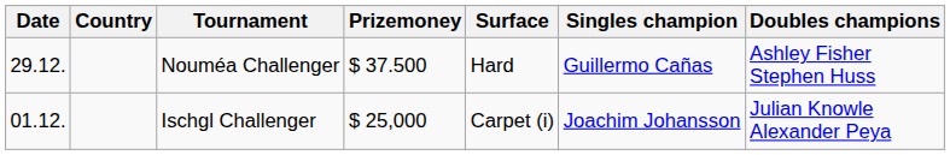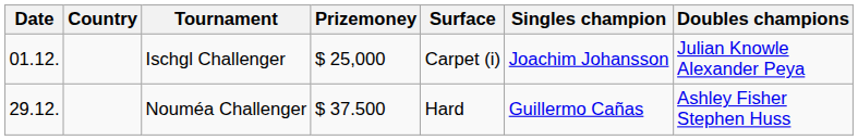 <table class="sortable wikitable" style=font-size:97%>
 <tr>
 <th>Date</th>
 <th>Country</th>
 <th>Tournament</th>
 <th>Prizemoney</th>
 <th>Surface</th>
 <th>Singles champion</th>
 <th>Doubles champions</th>
 </tr>
 <tr>
+<td>01.12.</td>
+<td></td>
+<td>Ischgl Challenger</td>
+<td>$ 25,000</td>
+<td>Carpet (i)</td>
+<td> <a href='#'>Joachim Johansson</a></td>
+<td> <a href='#'>Julian Knowle</a><br> <a href='#'>Alexander Peya</a></td>
+</tr>
+<tr>
 <td>29.12.</td>
 <td></td>
 <td>Nouméa Challenger</td>
 <td>$ 37.500</td>
 <td>Hard</td>
 <td> <a href='#'>Guillermo Cañas</a></td>
 <td> <a href='#'>Ashley Fisher</a> <br> <a href='#'>Stephen Huss</a></td>
 </tr>
-<tr>
-<td>01.12.</td>
-<td></td>
-<td>Ischgl Challenger</td>
-<td>$ 25,000</td>
-<td>Carpet (i)</td>
-<td> <a href='#'>Joachim Johansson</a></td>
-<td> <a href='#'>Julian Knowle</a><br> <a href='#'>Alexander Peya</a></td>
-</tr>
 </table>
